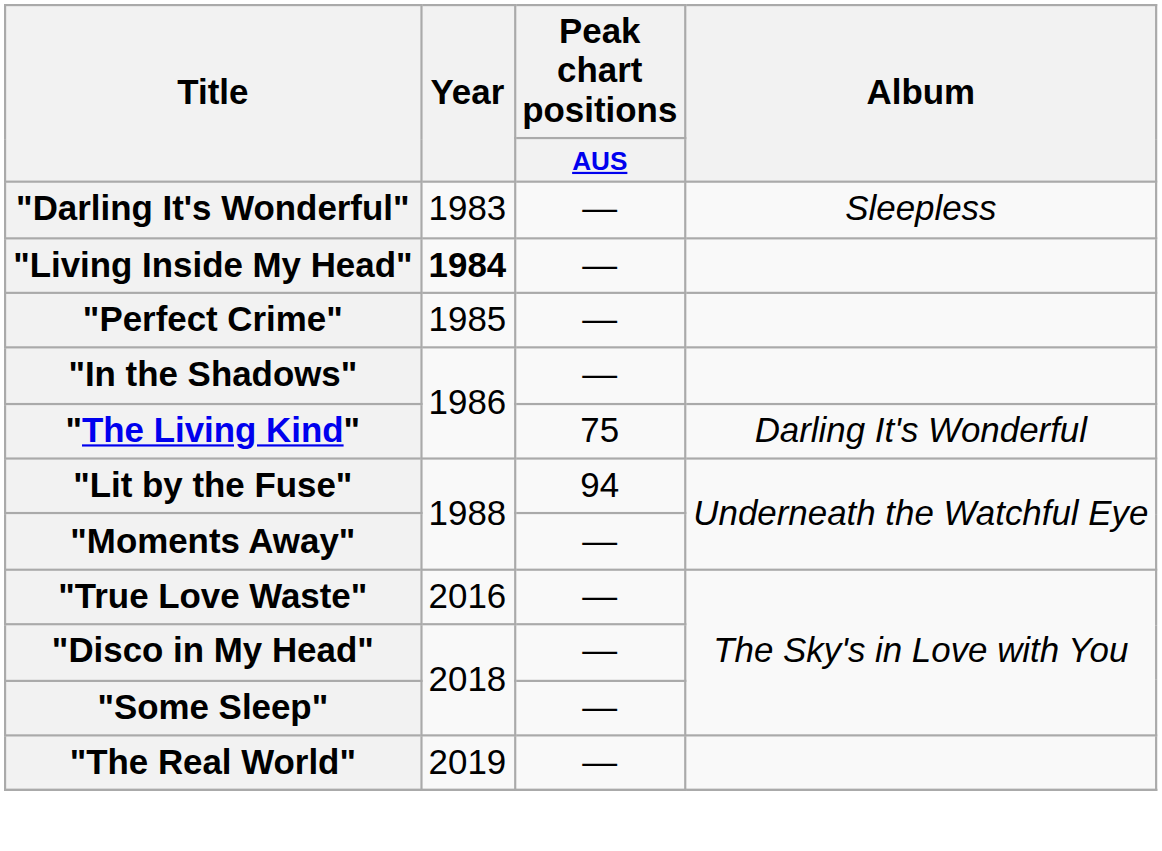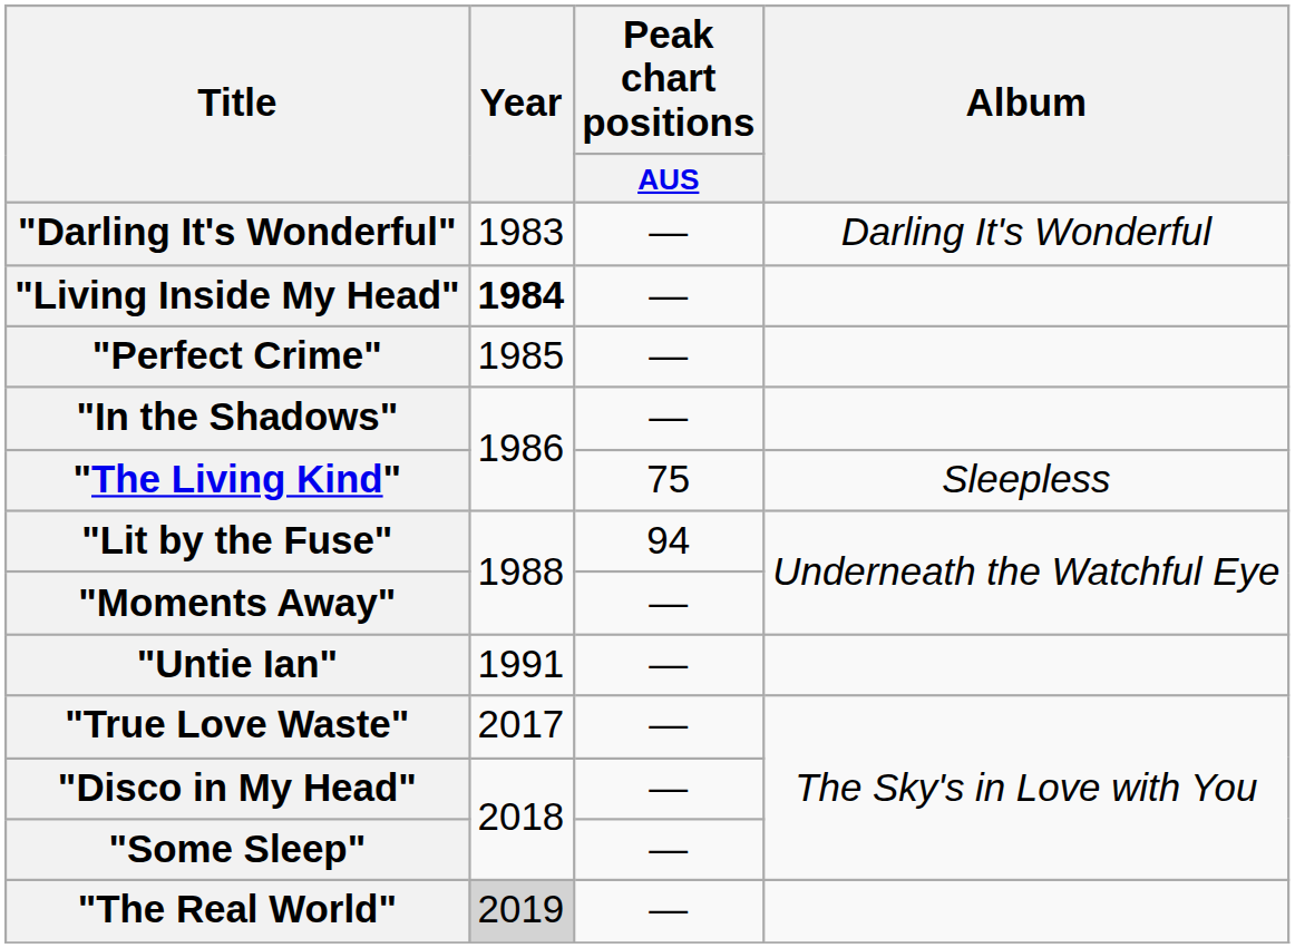 <table class="wikitable plainrowheaders" style="text-align:center;">
 <tr>
 <th scope="col" rowspan="2">Title</th>
 <th scope="col" rowspan="2">Year</th>
 <th scope="col" colspan="1">Peak chart positions</th>
 <th scope="col" rowspan="2">Album</th>
 </tr>
 <tr style="font-size:smaller;">
 <th scope="col" style="width:3em;font-size:90%;"><a href='#'>AUS</a><br></th>
 </tr>
 <tr>
 <th scope="row">"Darling It's Wonderful"</th>
 <td>1983</td>
 <td>—</td>
-<td><em>Sleepless</em></td>
+<td><em>Darling It's Wonderful</em></td>
 </tr>
 <tr>
 <th scope="row">"Living Inside My Head"</th>
 <td><strong>1984</strong></td>
 <td>—</td>
 <td></td>
 </tr>
 <tr>
 <th scope="row">"Perfect Crime"</th>
 <td>1985</td>
 <td>—</td>
 <td></td>
 </tr>
 <tr>
 <th scope="row">"In the Shadows"</th>
 <td rowspan="2">1986</td>
 <td>—</td>
 <td></td>
 </tr>
 <tr>
 <th scope="row">"<a href='#'>The Living Kind</a>"</th>
 <td>75</td>
-<td><em>Darling It's Wonderful</em></td>
+<td><em>Sleepless</em></td>
 </tr>
 <tr>
 <th scope="row">"Lit by the Fuse"</th>
 <td rowspan="2">1988</td>
 <td>94</td>
 <td rowspan="2"><em>Underneath the Watchful Eye</em></td>
 </tr>
 <tr>
 <th scope="row">"Moments Away"</th>
 <td>—</td>
 </tr>
 <tr>
+<th scope="row">"Untie Ian"</th>
+<td>1991</td>
+<td>—</td>
+<td></td>
+</tr>
+<tr>
 <th scope="row">"True Love Waste"</th>
-<td>2016</td>
+<td>2017</td>
 <td>—</td>
 <td rowspan="3"><em>The Sky's in Love with You</em></td>
 </tr>
 <tr>
 <th scope="row">"Disco in My Head"</th>
 <td rowspan="2">2018</td>
 <td>—</td>
 </tr>
 <tr>
 <th scope="row">"Some Sleep"</th>
 <td>—</td>
 </tr>
 <tr>
 <th scope="row">"The Real World"</th>
-<td>2019</td>
+<td style="background: lightgrey;">2019</td>
 <td>—</td>
 <td></td>
 </tr>
 <tr>
 </tr>
 </table>
